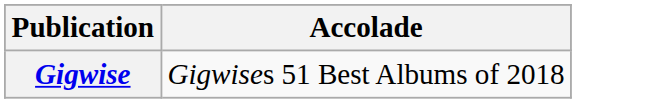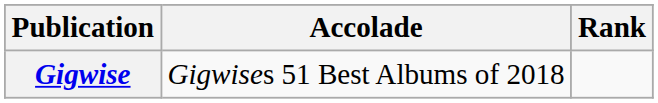 <table class="wikitable sortable plainrowheaders">
 <tr>
 <th scope="col">Publication</th>
 <th scope="col">Accolade</th>
+<th scope="col">Rank</th>
 </tr>
 <tr>
 <th scope="row"><em><a href='#'>Gigwise</a></em></th>
 <td><em>Gigwise</em>s 51 Best Albums of 2018</td>
+<td></td>
 </tr>
 </table>
